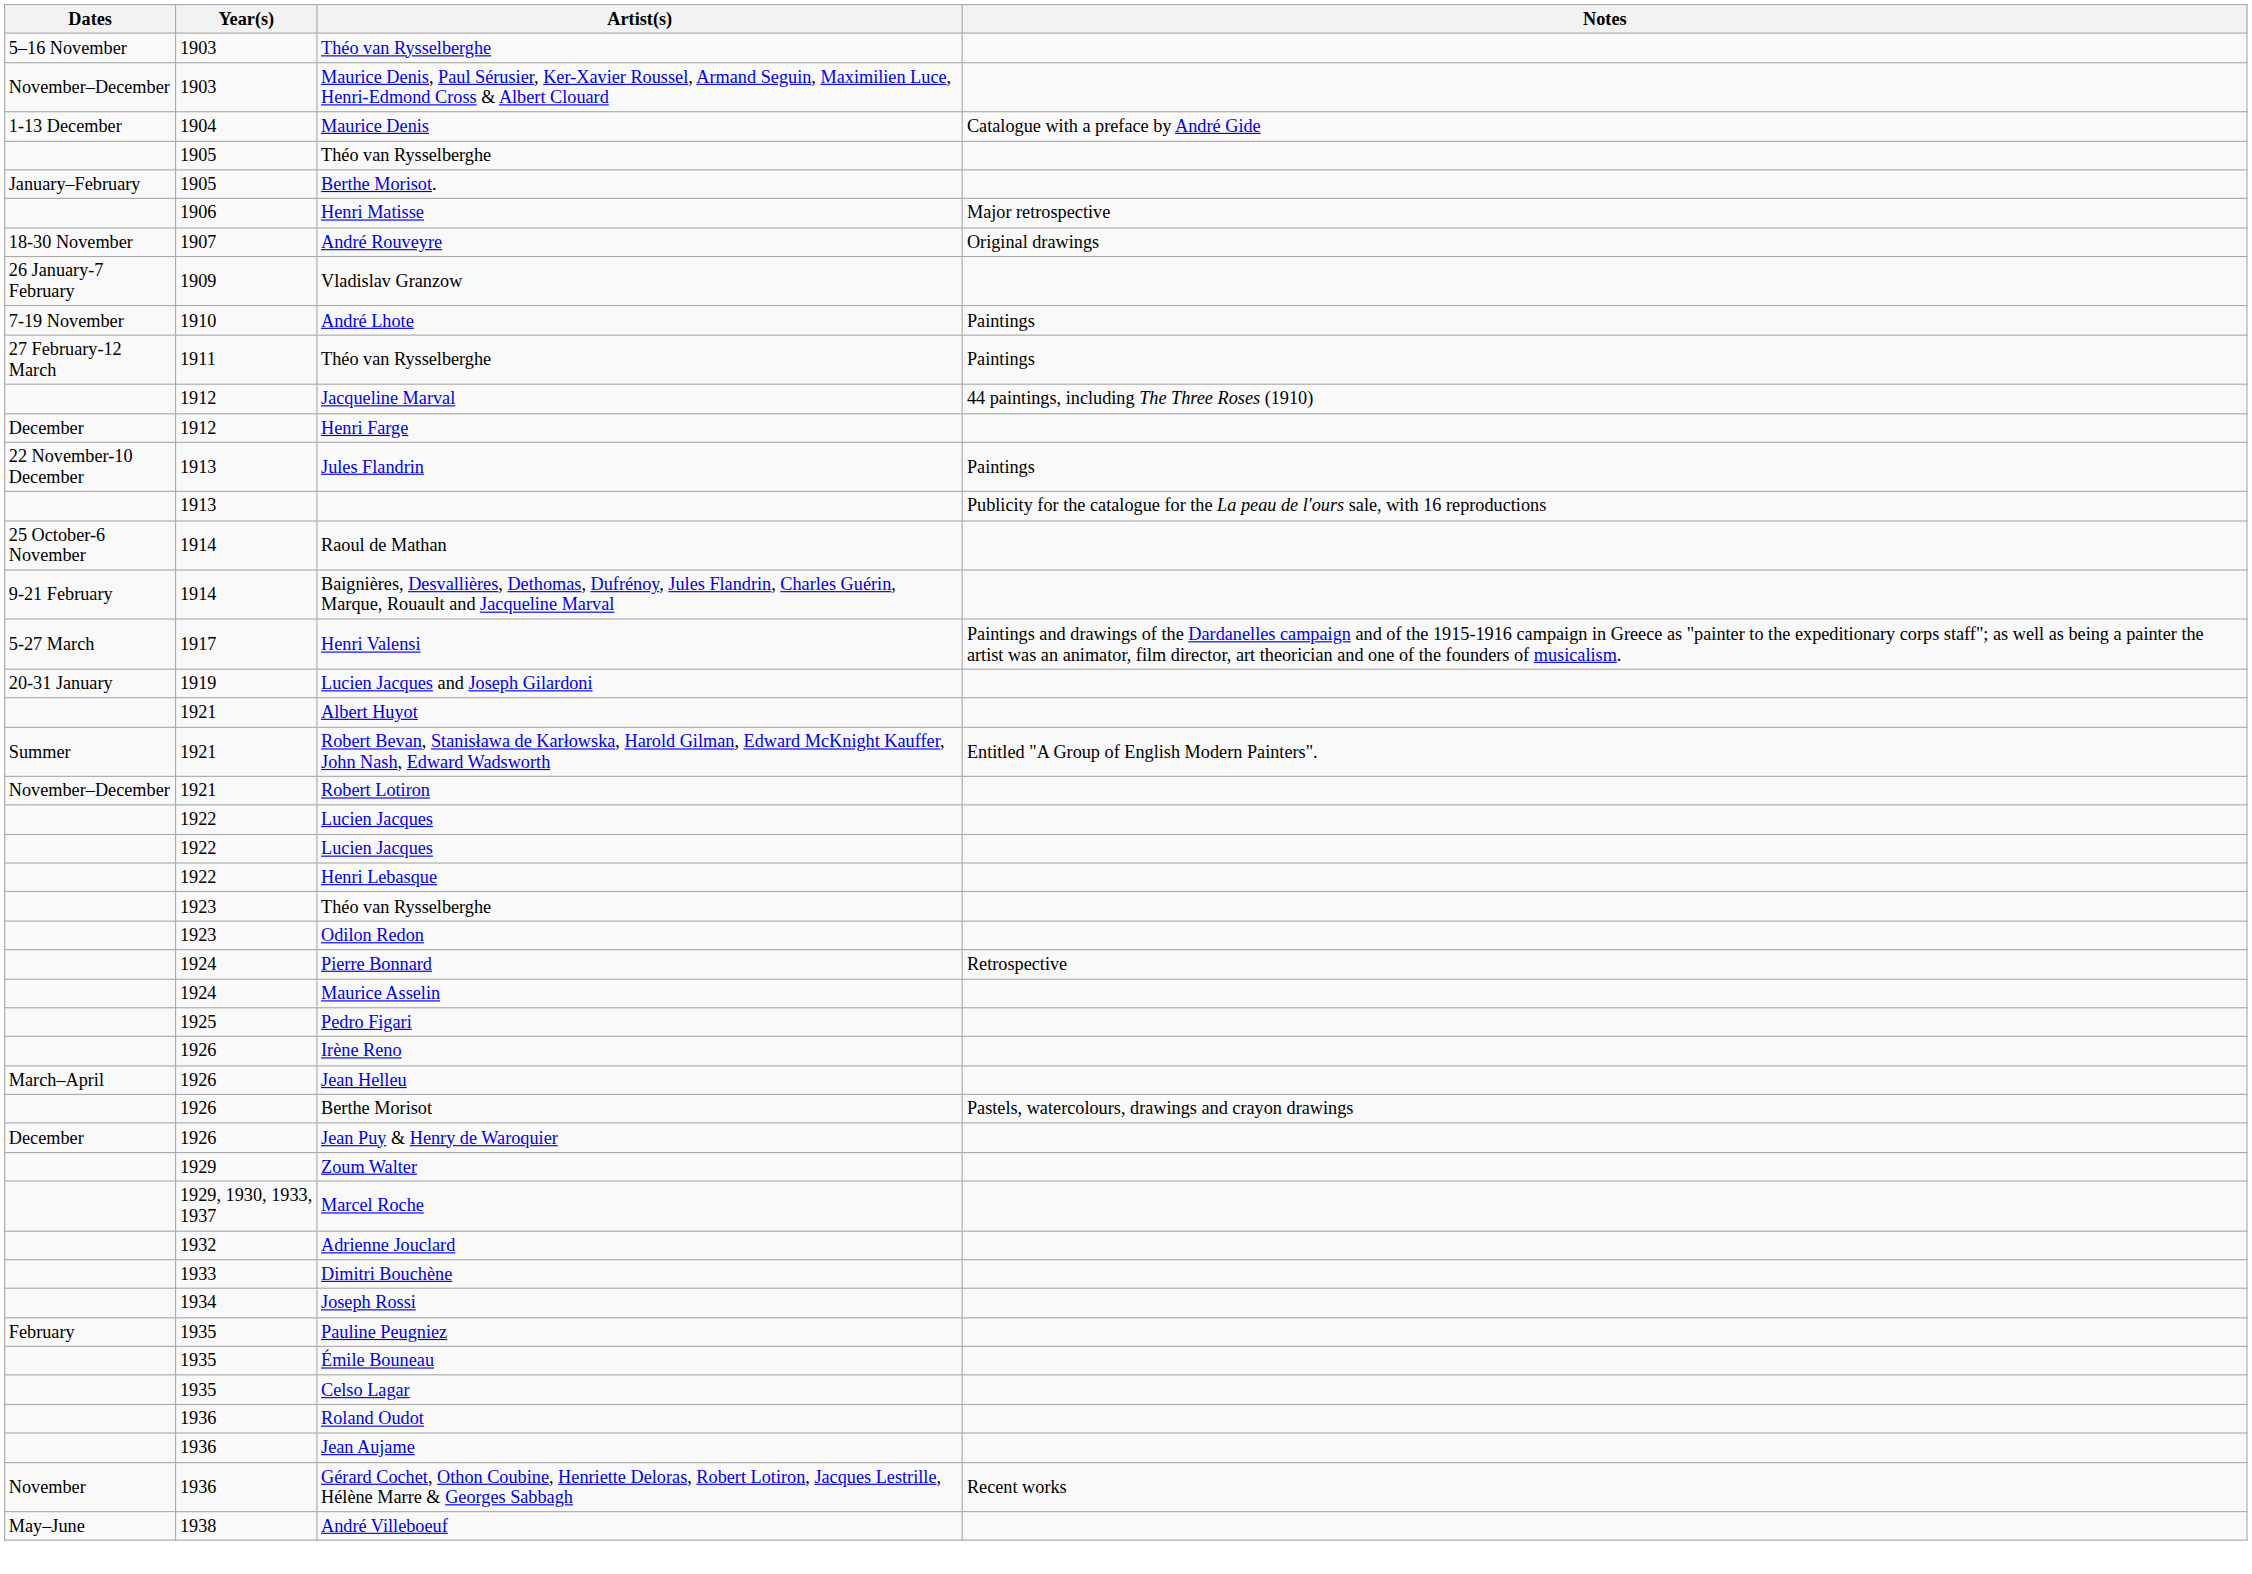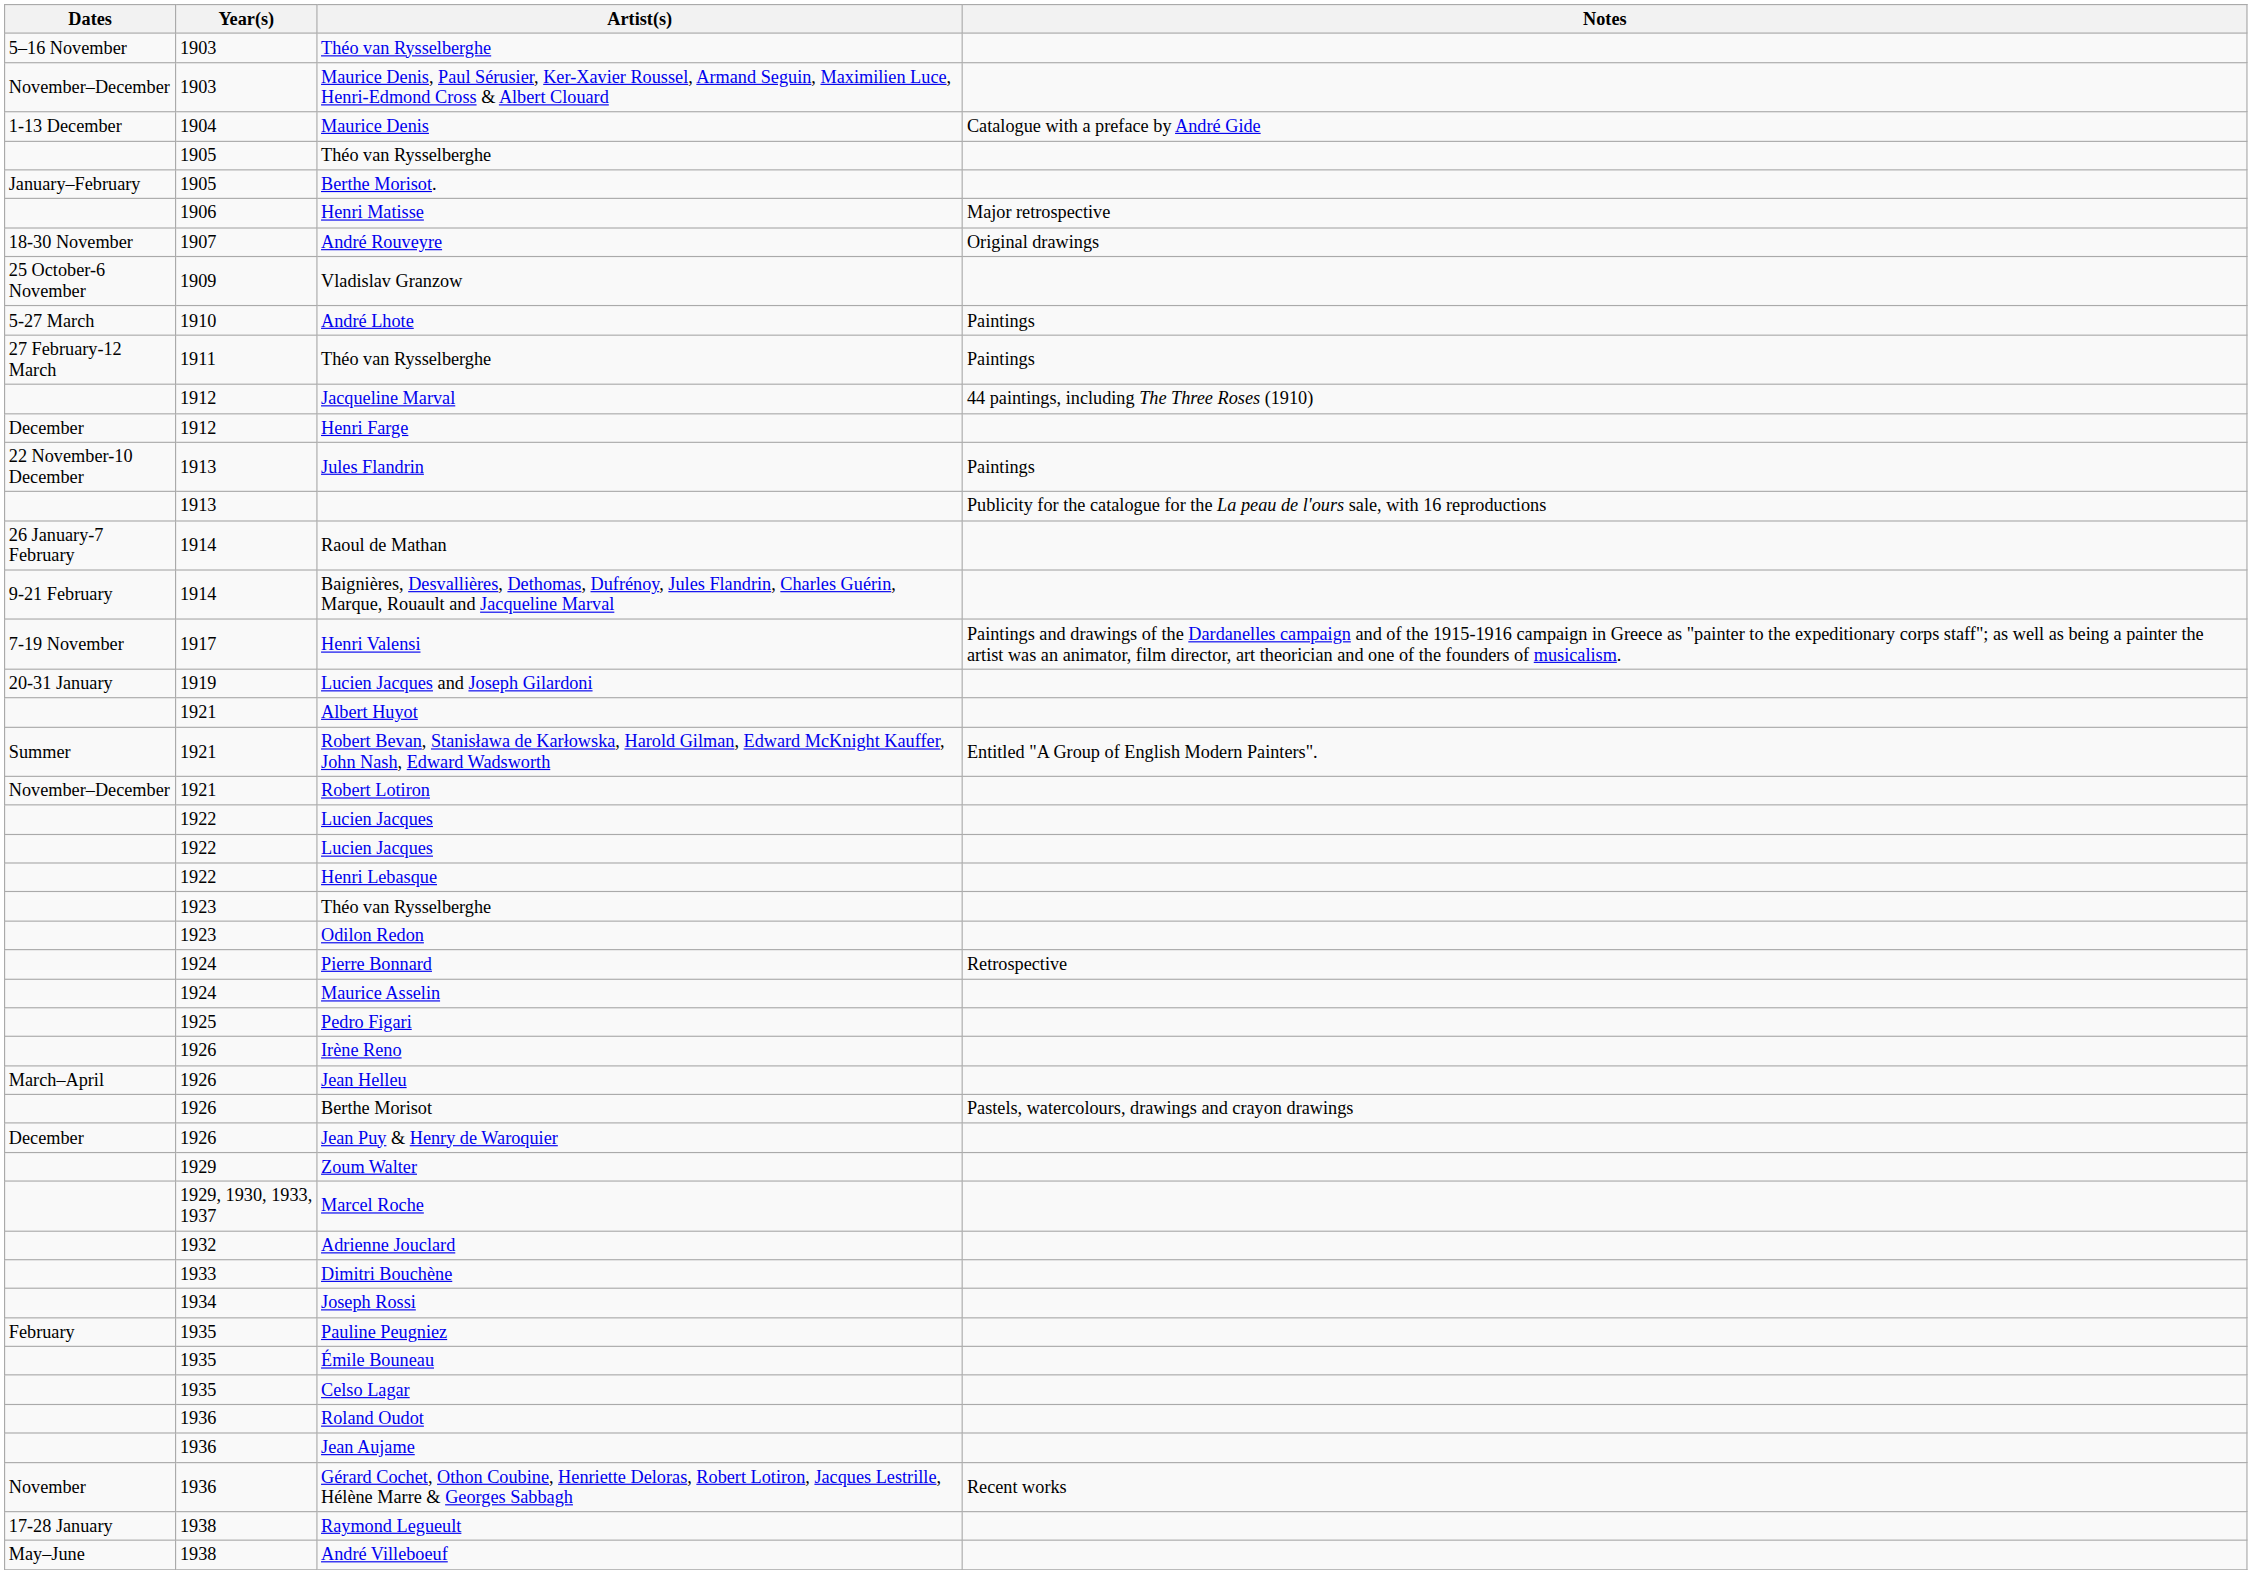 <table class="wikitable">
 <tr>
 <th>Dates</th>
 <th>Year(s)</th>
 <th>Artist(s)</th>
 <th>Notes</th>
 </tr>
 <tr>
 <td>5–16 November</td>
 <td>1903</td>
 <td><a href='#'>Théo van Rysselberghe</a></td>
 <td></td>
 </tr>
 <tr>
 <td>November–December</td>
 <td>1903</td>
 <td><a href='#'>Maurice Denis</a>, <a href='#'>Paul Sérusier</a>, <a href='#'>Ker-Xavier Roussel</a>, <a href='#'>Armand Seguin</a>, <a href='#'>Maximilien Luce</a>, <a href='#'>Henri-Edmond Cross</a> & <a href='#'>Albert Clouard</a></td>
 <td></td>
 </tr>
 <tr>
 <td>1-13 December</td>
 <td>1904</td>
 <td><a href='#'>Maurice Denis</a></td>
 <td>Catalogue with a preface by <a href='#'>André Gide</a></td>
 </tr>
 <tr>
 <td></td>
 <td>1905</td>
 <td>Théo van Rysselberghe</td>
 <td></td>
 </tr>
 <tr>
 <td>January–February</td>
 <td>1905</td>
 <td><a href='#'>Berthe Morisot</a>.</td>
 <td></td>
 </tr>
 <tr>
 <td></td>
 <td>1906</td>
 <td><a href='#'>Henri Matisse</a></td>
 <td>Major retrospective</td>
 </tr>
 <tr>
 <td>18-30 November</td>
 <td>1907</td>
 <td><a href='#'>André Rouveyre</a></td>
 <td>Original drawings</td>
 </tr>
 <tr>
-<td>26 January-7 February</td>
+<td>25 October-6 November</td>
 <td>1909</td>
 <td>Vladislav Granzow</td>
 <td></td>
 </tr>
 <tr>
-<td>7-19 November</td>
+<td>5-27 March</td>
 <td>1910</td>
 <td><a href='#'>André Lhote</a></td>
 <td>Paintings</td>
 </tr>
 <tr>
 <td>27 February-12 March</td>
 <td>1911</td>
 <td>Théo van Rysselberghe</td>
 <td>Paintings</td>
 </tr>
 <tr>
 <td></td>
 <td>1912</td>
 <td><a href='#'>Jacqueline Marval</a></td>
 <td>44 paintings, including <em>The Three Roses</em> (1910)</td>
 </tr>
 <tr>
 <td>December</td>
 <td>1912</td>
 <td><a href='#'>Henri Farge</a></td>
 <td></td>
 </tr>
 <tr>
 <td>22 November-10 December</td>
 <td>1913</td>
 <td><a href='#'>Jules Flandrin</a></td>
 <td>Paintings</td>
 </tr>
 <tr>
 <td></td>
 <td>1913</td>
 <td></td>
 <td>Publicity for the catalogue for the <em>La peau de l'ours</em> sale, with 16 reproductions</td>
 </tr>
 <tr>
-<td>25 October-6 November</td>
+<td>26 January-7 February</td>
 <td>1914</td>
 <td>Raoul de Mathan</td>
 <td></td>
 </tr>
 <tr>
 <td>9-21 February</td>
 <td>1914</td>
 <td>Baignières, <a href='#'>Desvallières</a>, <a href='#'>Dethomas</a>, <a href='#'>Dufrénoy</a>, <a href='#'>Jules Flandrin</a>, <a href='#'>Charles Guérin</a>, Marque, Rouault and <a href='#'>Jacqueline Marval</a></td>
 <td></td>
 </tr>
 <tr>
-<td>5-27 March</td>
+<td>7-19 November</td>
 <td>1917</td>
 <td><a href='#'>Henri Valensi</a></td>
 <td>Paintings and drawings of the <a href='#'>Dardanelles campaign</a> and of the 1915-1916 campaign in Greece as "painter to the expeditionary corps staff"; as well as being a painter the artist was an animator, film director, art theorician and one of the founders of <a href='#'>musicalism</a>.</td>
 </tr>
 <tr>
 <td>20-31 January</td>
 <td>1919</td>
 <td><a href='#'>Lucien Jacques</a> and <a href='#'>Joseph Gilardoni</a></td>
 <td></td>
 </tr>
 <tr>
 <td></td>
 <td>1921</td>
 <td><a href='#'>Albert Huyot</a></td>
 <td></td>
 </tr>
 <tr>
 <td>Summer</td>
 <td>1921</td>
 <td><a href='#'>Robert Bevan</a>, <a href='#'>Stanisława de Karłowska</a>, <a href='#'>Harold Gilman</a>, <a href='#'>Edward McKnight Kauffer</a>, <a href='#'>John Nash</a>, <a href='#'>Edward Wadsworth</a></td>
 <td>Entitled "A Group of English Modern Painters".</td>
 </tr>
 <tr>
 <td>November–December</td>
 <td>1921</td>
 <td><a href='#'>Robert Lotiron</a></td>
 <td></td>
 </tr>
 <tr>
 <td></td>
 <td>1922</td>
 <td><a href='#'>Lucien Jacques</a></td>
 <td></td>
 </tr>
 <tr>
 <td></td>
 <td>1922</td>
 <td><a href='#'>Lucien Jacques</a></td>
 <td></td>
 </tr>
 <tr>
 <td></td>
 <td>1922</td>
 <td><a href='#'>Henri Lebasque</a></td>
 <td></td>
 </tr>
 <tr>
 <td></td>
 <td>1923</td>
 <td>Théo van Rysselberghe</td>
 <td></td>
 </tr>
 <tr>
 <td></td>
 <td>1923</td>
 <td><a href='#'>Odilon Redon</a></td>
 <td></td>
 </tr>
 <tr>
 <td></td>
 <td>1924</td>
 <td><a href='#'>Pierre Bonnard</a></td>
 <td>Retrospective</td>
 </tr>
 <tr>
 <td></td>
 <td>1924</td>
 <td><a href='#'>Maurice Asselin</a></td>
 <td></td>
 </tr>
 <tr>
 <td></td>
 <td>1925</td>
 <td><a href='#'>Pedro Figari</a></td>
 <td></td>
 </tr>
 <tr>
 <td></td>
 <td>1926</td>
 <td><a href='#'>Irène Reno</a></td>
 <td></td>
 </tr>
 <tr>
 <td>March–April</td>
 <td>1926</td>
 <td><a href='#'>Jean Helleu</a></td>
 </tr>
 <tr>
 <td></td>
 <td>1926</td>
 <td>Berthe Morisot</td>
 <td>Pastels, watercolours, drawings and crayon drawings</td>
 </tr>
 <tr>
 <td>December</td>
 <td>1926</td>
 <td><a href='#'>Jean Puy</a> & <a href='#'>Henry de Waroquier</a></td>
 <td></td>
 </tr>
 <tr>
 <td></td>
 <td>1929</td>
 <td><a href='#'>Zoum Walter</a></td>
 <td></td>
 </tr>
 <tr>
 <td></td>
 <td>1929, 1930, 1933, 1937</td>
 <td><a href='#'>Marcel Roche</a></td>
 <td></td>
 </tr>
 <tr>
 <td></td>
 <td>1932</td>
 <td><a href='#'>Adrienne Jouclard</a></td>
 <td></td>
 </tr>
 <tr>
 <td></td>
 <td>1933</td>
 <td><a href='#'>Dimitri Bouchène</a></td>
 <td></td>
 </tr>
 <tr>
 <td></td>
 <td>1934</td>
 <td><a href='#'>Joseph Rossi</a></td>
 <td></td>
 </tr>
 <tr>
 <td>February</td>
 <td>1935</td>
 <td><a href='#'>Pauline Peugniez</a></td>
 <td></td>
 </tr>
 <tr>
 <td></td>
 <td>1935</td>
 <td><a href='#'>Émile Bouneau</a></td>
 <td></td>
 </tr>
 <tr>
 <td></td>
 <td>1935</td>
 <td><a href='#'>Celso Lagar</a></td>
 <td></td>
 </tr>
 <tr>
 <td></td>
 <td>1936</td>
 <td><a href='#'>Roland Oudot</a></td>
 <td></td>
 </tr>
 <tr>
 <td></td>
 <td>1936</td>
 <td><a href='#'>Jean Aujame</a></td>
 <td></td>
 </tr>
 <tr>
 <td>November</td>
 <td>1936</td>
 <td><a href='#'>Gérard Cochet</a>, <a href='#'>Othon Coubine</a>, <a href='#'>Henriette Deloras</a>, <a href='#'>Robert Lotiron</a>, <a href='#'>Jacques Lestrille</a>, Hélène Marre & <a href='#'>Georges Sabbagh</a></td>
 <td>Recent works</td>
 </tr>
 <tr>
+<td>17-28 January</td>
+<td>1938</td>
+<td><a href='#'>Raymond Legueult</a></td>
+<td></td>
+</tr>
+<tr>
 <td>May–June</td>
 <td>1938</td>
 <td><a href='#'>André Villeboeuf</a></td>
 <td></td>
 </tr>
 </table>
